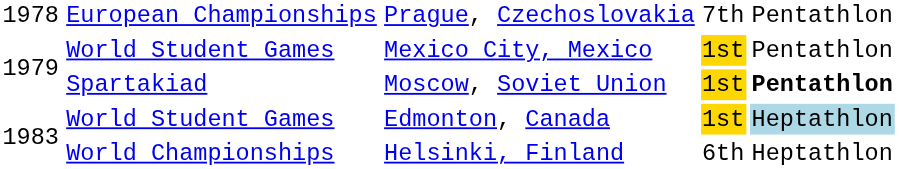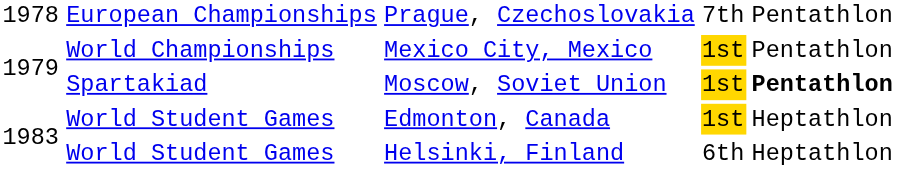 <table>
 <tr>
 <td>1978</td>
 <td><a href='#'>European Championships</a></td>
 <td><a href='#'>Prague</a>, <a href='#'>Czechoslovakia</a></td>
 <td>7th</td>
 <td>Pentathlon</td>
 </tr>
 <tr>
 <td rowspan=2>1979</td>
-<td><a href='#'>World Student Games</a></td>
+<td><a href='#'>World Championships</a></td>
 <td><a href='#'>Mexico City, Mexico</a></td>
 <td bgcolor="gold">1st</td>
 <td>Pentathlon</td>
 </tr>
 <tr>
 <td><a href='#'>Spartakiad</a></td>
 <td><a href='#'>Moscow</a>, <a href='#'>Soviet Union</a></td>
 <td bgcolor="gold">1st</td>
 <td><strong>Pentathlon</strong></td>
 </tr>
 <tr>
 <td rowspan=2>1983</td>
 <td><a href='#'>World Student Games</a></td>
 <td><a href='#'>Edmonton</a>, <a href='#'>Canada</a></td>
 <td bgcolor="gold">1st</td>
-<td style="background: lightblue;">Heptathlon</td>
+<td>Heptathlon</td>
 </tr>
 <tr>
-<td><a href='#'>World Championships</a></td>
+<td><a href='#'>World Student Games</a></td>
 <td><a href='#'>Helsinki, Finland</a></td>
 <td>6th</td>
 <td>Heptathlon</td>
 </tr>
 </table>
